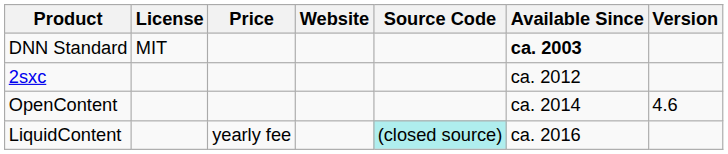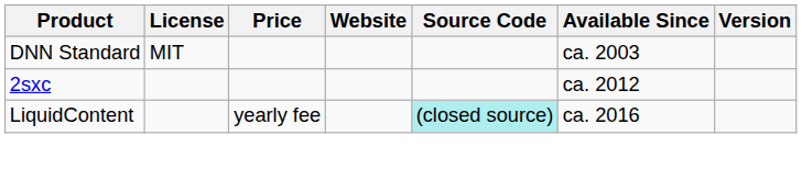 <table class="wikitable">
 <tr>
 <th>Product</th>
 <th>License</th>
 <th>Price</th>
 <th>Website</th>
 <th>Source Code</th>
 <th>Available Since</th>
 <th>Version</th>
 </tr>
 <tr>
 <td>DNN Standard</td>
 <td>MIT</td>
 <td></td>
 <td></td>
 <td></td>
-<td><strong>ca. 2003</strong></td>
+<td>ca. 2003</td>
 <td></td>
 </tr>
 <tr>
 <td><a href='#'>2sxc</a></td>
 <td></td>
 <td></td>
 <td></td>
 <td></td>
 <td>ca. 2012</td>
 <td></td>
 </tr>
 <tr>
-<td>OpenContent</td>
-<td></td>
-<td></td>
-<td></td>
-<td></td>
-<td>ca. 2014</td>
-<td>4.6</td>
-</tr>
-<tr>
 <td>LiquidContent</td>
 <td></td>
 <td>yearly fee</td>
 <td></td>
 <td style="background: paleturquoise;">(closed source)</td>
 <td>ca. 2016</td>
 <td></td>
 </tr>
 </table>
